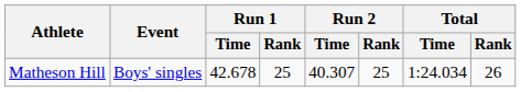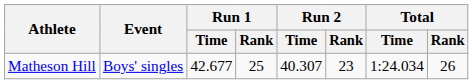 <table class="wikitable" style="font-size:90%">
 <tr>
 <th rowspan="2">Athlete</th>
 <th rowspan="2">Event</th>
 <th colspan="2">Run 1</th>
 <th colspan="2">Run 2</th>
 <th colspan="2">Total</th>
 </tr>
 <tr style="font-size:95%">
 <th>Time</th>
 <th>Rank</th>
 <th>Time</th>
 <th>Rank</th>
 <th>Time</th>
 <th>Rank</th>
 </tr>
 <tr align=center>
 <td align=left><a href='#'>Matheson Hill</a></td>
 <td align=left><a href='#'>Boys' singles</a></td>
-<td>42.678</td>
+<td>42.677</td>
 <td>25</td>
 <td>40.307</td>
-<td>25</td>
+<td>23</td>
 <td>1:24.034</td>
 <td>26</td>
 </tr>
 </table>
